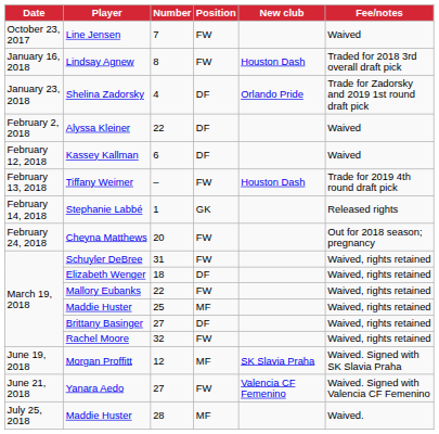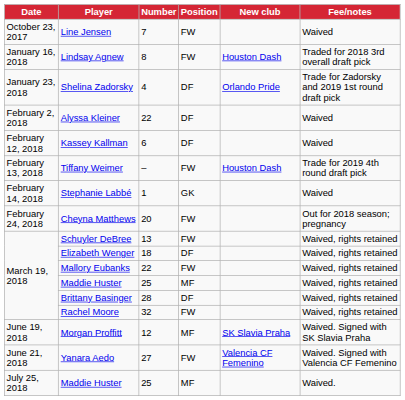 <table class="wikitable" style="text-align:left; font-size:90%;">
 <tr>
 <th style="color:white; background:#D52635; width:125px;">Date</th>
 <th style="color:white; background:#D52635; width:250px;">Player</th>
 <th style="color:white; background:#D52635; width:50px;">Number</th>
 <th style="color:white; background:#D52635; width:50px;">Position</th>
 <th style="color:white; background:#D52635; width:250px;">New club</th>
 <th style="color:white; background:#D52635; width:350px;">Fee/notes</th>
 </tr>
 <tr>
 <td>October 23, 2017</td>
 <td> <a href='#'>Line Jensen</a></td>
 <td>7</td>
 <td>FW</td>
 <td></td>
 <td>Waived</td>
 </tr>
 <tr>
 <td>January 16, 2018</td>
 <td> <a href='#'>Lindsay Agnew</a></td>
 <td>8</td>
 <td>FW</td>
 <td> <a href='#'>Houston Dash</a></td>
 <td>Traded for 2018 3rd overall draft pick</td>
 </tr>
 <tr>
 <td>January 23, 2018</td>
 <td> <a href='#'>Shelina Zadorsky</a></td>
 <td>4</td>
 <td>DF</td>
 <td> <a href='#'>Orlando Pride</a></td>
 <td>Trade for Zadorsky and 2019 1st round draft pick</td>
 </tr>
 <tr>
 <td>February 2, 2018</td>
 <td> <a href='#'>Alyssa Kleiner</a></td>
 <td>22</td>
 <td>DF</td>
 <td></td>
 <td>Waived</td>
 </tr>
 <tr>
 <td>February 12, 2018</td>
 <td> <a href='#'>Kassey Kallman</a></td>
 <td>6</td>
 <td>DF</td>
 <td></td>
 <td>Waived</td>
 </tr>
 <tr>
 <td>February 13, 2018</td>
 <td> <a href='#'>Tiffany Weimer</a></td>
 <td>–</td>
 <td>FW</td>
 <td> <a href='#'>Houston Dash</a></td>
 <td>Trade for 2019 4th round draft pick</td>
 </tr>
 <tr>
 <td>February 14, 2018</td>
 <td> <a href='#'>Stephanie Labbé</a></td>
 <td>1</td>
 <td>GK</td>
 <td></td>
-<td>Released rights</td>
+<td>Waived</td>
 </tr>
 <tr>
 <td>February 24, 2018</td>
 <td> <a href='#'>Cheyna Matthews</a></td>
 <td>20</td>
 <td>FW</td>
 <td></td>
 <td>Out for 2018 season; pregnancy</td>
 </tr>
 <tr>
 <td rowspan=6>March 19, 2018</td>
 <td> <a href='#'>Schuyler DeBree</a></td>
-<td>31</td>
+<td>13</td>
 <td>FW</td>
 <td></td>
 <td>Waived, rights retained</td>
 </tr>
 <tr>
 <td> <a href='#'>Elizabeth Wenger</a></td>
 <td>18</td>
 <td>DF</td>
 <td></td>
 <td>Waived, rights retained</td>
 </tr>
 <tr>
 <td> <a href='#'>Mallory Eubanks</a></td>
 <td>22</td>
 <td>FW</td>
 <td></td>
 <td>Waived, rights retained</td>
 </tr>
 <tr>
 <td> <a href='#'>Maddie Huster</a></td>
 <td>25</td>
 <td>MF</td>
 <td></td>
 <td>Waived, rights retained</td>
 </tr>
 <tr>
 <td> <a href='#'>Brittany Basinger</a></td>
-<td>27</td>
+<td>28</td>
 <td>DF</td>
 <td></td>
 <td>Waived, rights retained</td>
 </tr>
 <tr>
 <td> <a href='#'>Rachel Moore</a></td>
 <td>32</td>
 <td>FW</td>
 <td></td>
 <td>Waived, rights retained</td>
 </tr>
 <tr>
 <td>June 19, 2018</td>
 <td> <a href='#'>Morgan Proffitt</a></td>
 <td>12</td>
 <td>MF</td>
 <td> <a href='#'>SK Slavia Praha</a></td>
 <td>Waived. Signed with SK Slavia Praha</td>
 </tr>
 <tr>
 <td>June 21, 2018</td>
 <td> <a href='#'>Yanara Aedo</a></td>
 <td>27</td>
 <td>FW</td>
 <td> <a href='#'>Valencia CF Femenino</a></td>
 <td>Waived. Signed with Valencia CF Femenino</td>
 </tr>
 <tr>
 <td>July 25, 2018</td>
 <td> <a href='#'>Maddie Huster</a></td>
-<td>28</td>
+<td>25</td>
 <td>MF</td>
 <td></td>
 <td>Waived.</td>
 </tr>
 </table>
